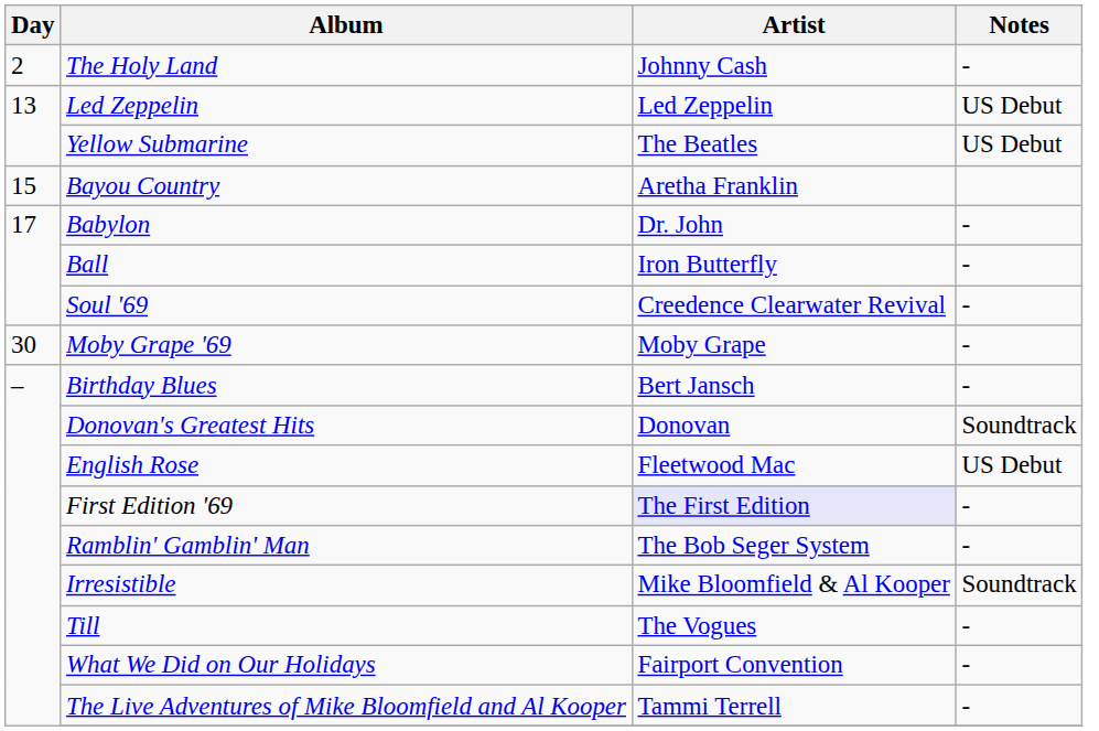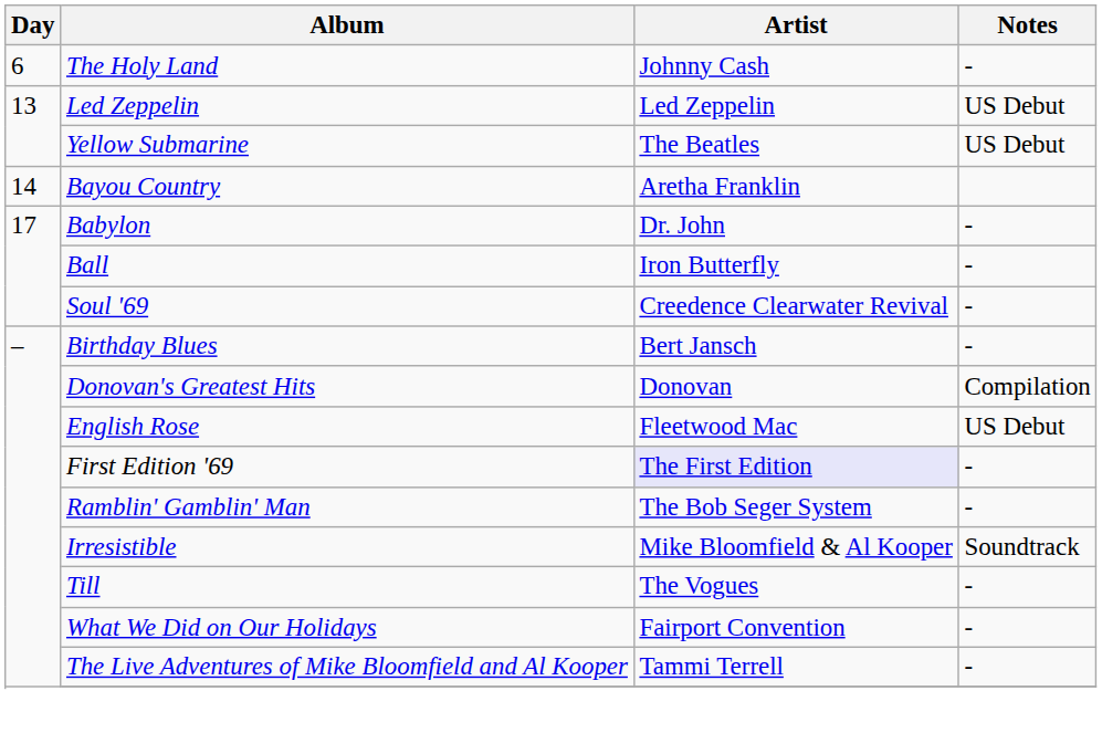 <table class="wikitable">
 <tr>
 <th>Day</th>
 <th>Album</th>
 <th>Artist</th>
 <th>Notes</th>
 </tr>
 <tr>
-<td style="vertical-align:top;">2</td>
+<td style="vertical-align:top;">6</td>
 <td><em><a href='#'>The Holy Land</a></em></td>
 <td><a href='#'>Johnny Cash</a></td>
 <td>-</td>
 </tr>
 <tr>
 <td rowspan="2" style="vertical-align:top;">13</td>
 <td><em><a href='#'>Led Zeppelin</a></em></td>
 <td><a href='#'>Led Zeppelin</a></td>
 <td>US Debut</td>
 </tr>
 <tr>
 <td><em><a href='#'>Yellow Submarine</a></em></td>
 <td><a href='#'>The Beatles</a></td>
 <td>US Debut</td>
 </tr>
 <tr>
-<td style="vertical-align:top;">15</td>
+<td style="vertical-align:top;">14</td>
 <td><em><a href='#'>Bayou Country</a></em></td>
 <td><a href='#'>Aretha Franklin</a></td>
 <td></td>
 </tr>
 <tr>
 <td rowspan="3" style="vertical-align:top;">17</td>
 <td><em><a href='#'>Babylon</a></em></td>
 <td><a href='#'>Dr. John</a></td>
 <td>-</td>
 </tr>
 <tr>
 <td><em><a href='#'>Ball</a></em></td>
 <td><a href='#'>Iron Butterfly</a></td>
 <td>-</td>
 </tr>
 <tr>
 <td><em><a href='#'>Soul '69</a></em></td>
 <td><a href='#'>Creedence Clearwater Revival</a></td>
 <td>-</td>
 </tr>
 <tr>
-<td style="vertical-align:top;">30</td>
-<td><em><a href='#'>Moby Grape '69</a></em></td>
-<td><a href='#'>Moby Grape</a></td>
-<td>-</td>
-</tr>
-<tr>
 <td rowspan="11" style="vertical-align:top;">–</td>
 <td><em><a href='#'>Birthday Blues</a></em></td>
 <td><a href='#'>Bert Jansch</a></td>
 <td>-</td>
 </tr>
 <tr>
 <td><em><a href='#'>Donovan's Greatest Hits</a></em></td>
 <td><a href='#'>Donovan</a></td>
-<td>Soundtrack</td>
+<td>Compilation</td>
 </tr>
 <tr>
 <td><em><a href='#'>English Rose</a></em></td>
 <td><a href='#'>Fleetwood Mac</a></td>
 <td>US Debut</td>
 </tr>
 <tr>
 <td><em>First Edition '69</em></td>
 <td style="background: lavender;"><a href='#'>The First Edition</a></td>
 <td>-</td>
 </tr>
 <tr>
 <td><em><a href='#'>Ramblin' Gamblin' Man</a></em></td>
 <td><a href='#'>The Bob Seger System</a></td>
 <td>-</td>
 </tr>
 <tr>
 <td><em><a href='#'>Irresistible</a></em></td>
 <td><a href='#'>Mike Bloomfield</a> & <a href='#'>Al Kooper</a></td>
 <td>Soundtrack</td>
 </tr>
 <tr>
 <td><em><a href='#'>Till</a></em></td>
 <td><a href='#'>The Vogues</a></td>
 <td>-</td>
 </tr>
 <tr>
 <td><em><a href='#'>What We Did on Our Holidays</a></em></td>
 <td><a href='#'>Fairport Convention</a></td>
 <td>-</td>
 </tr>
 <tr>
 <td><em><a href='#'>The Live Adventures of Mike Bloomfield and Al Kooper</a></em></td>
 <td><a href='#'>Tammi Terrell</a></td>
 <td>-</td>
 </tr>
 <tr>
 </tr>
 </table>
